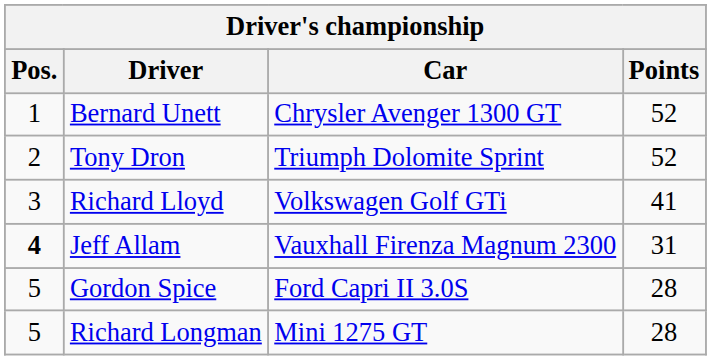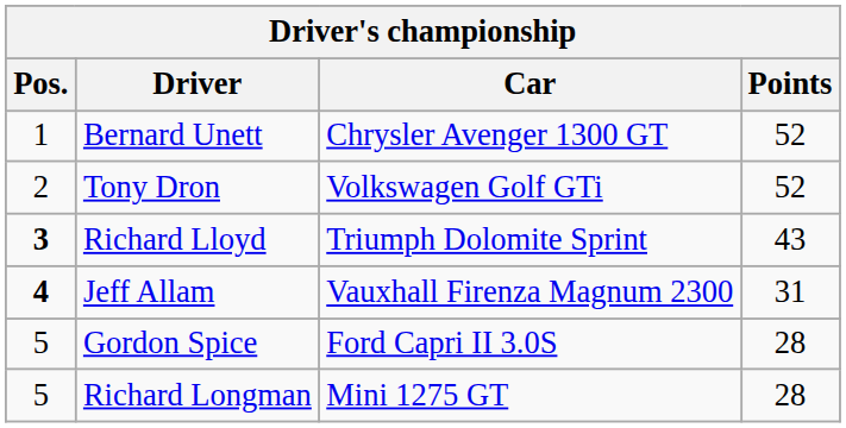 <table class="wikitable" style="font-size: 90%">
 <tr>
 <th colspan=4>Driver's championship</th>
 </tr>
 <tr>
 <th>Pos.</th>
 <th>Driver</th>
 <th>Car </th>
 <th>Points</th>
 </tr>
 <tr>
 <td align=center>1</td>
 <td> <a href='#'>Bernard Unett</a></td>
 <td><a href='#'>Chrysler Avenger 1300 GT</a></td>
 <td align=center>52</td>
 </tr>
 <tr>
 <td align=center>2</td>
 <td> <a href='#'>Tony Dron</a></td>
-<td><a href='#'>Triumph Dolomite Sprint</a></td>
+<td><a href='#'>Volkswagen Golf GTi</a></td>
 <td align=center>52</td>
 </tr>
 <tr>
-<td align=center>3</td>
+<td align=center><strong>3</strong></td>
 <td> <a href='#'>Richard Lloyd</a></td>
-<td><a href='#'>Volkswagen Golf GTi</a></td>
-<td align=center>41</td>
+<td><a href='#'>Triumph Dolomite Sprint</a></td>
+<td align=center>43</td>
 </tr>
 <tr>
 <td align=center><strong>4</strong></td>
 <td> <a href='#'>Jeff Allam</a></td>
 <td><a href='#'>Vauxhall Firenza Magnum 2300</a></td>
 <td align=center>31</td>
 </tr>
 <tr>
 <td align=center>5</td>
 <td> <a href='#'>Gordon Spice</a></td>
 <td><a href='#'>Ford Capri II 3.0S</a></td>
 <td align=center>28</td>
 </tr>
 <tr>
 <td align=center>5</td>
 <td> <a href='#'>Richard Longman</a></td>
 <td><a href='#'>Mini 1275 GT</a></td>
 <td align=center>28</td>
 </tr>
 </table>
